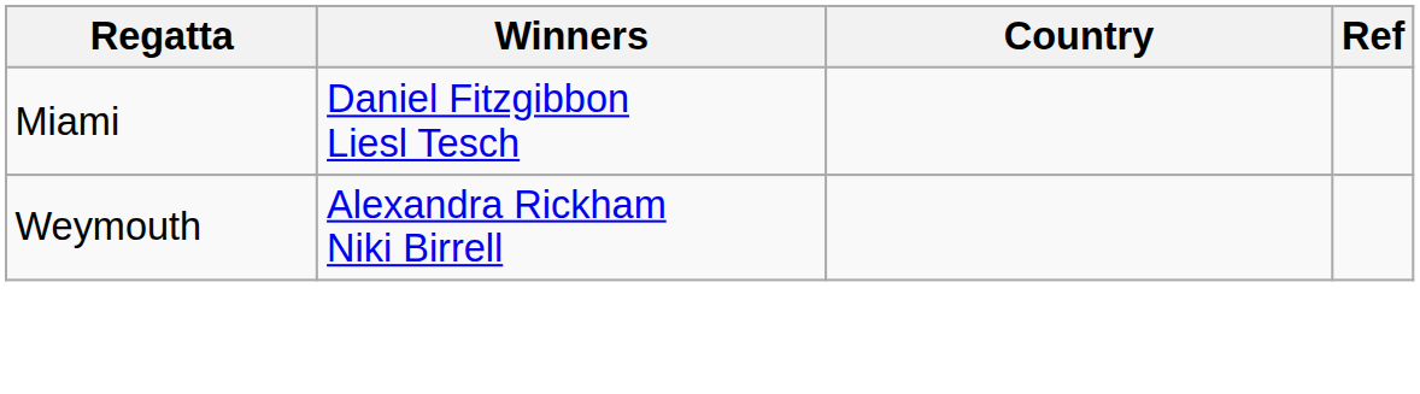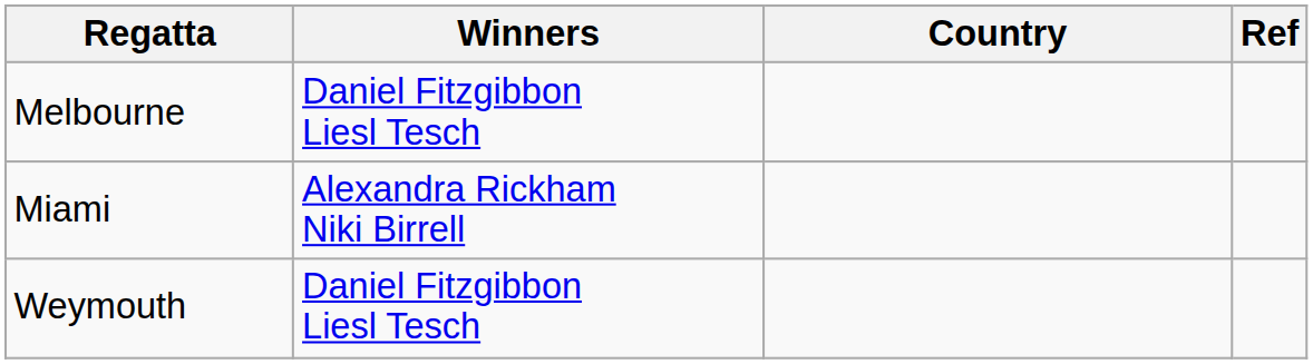 <table class="wikitable">
 <tr>
 <th width=120>Regatta</th>
 <th width=200px>Winners</th>
 <th width=200px>Country</th>
 <th>Ref</th>
 </tr>
 <tr>
-<td>Miami</td>
+<td>Melbourne</td>
 <td><a href='#'>Daniel Fitzgibbon</a><br><a href='#'>Liesl Tesch</a></td>
 <td></td>
 <td></td>
 </tr>
 <tr>
-<td>Weymouth</td>
+<td>Miami</td>
 <td><a href='#'>Alexandra Rickham</a><br><a href='#'>Niki Birrell</a></td>
 <td></td>
 <td></td>
 </tr>
+<tr>
+<td>Weymouth</td>
+<td><a href='#'>Daniel Fitzgibbon</a><br><a href='#'>Liesl Tesch</a></td>
+<td></td>
+<td></td>
+</tr>
 </table>
